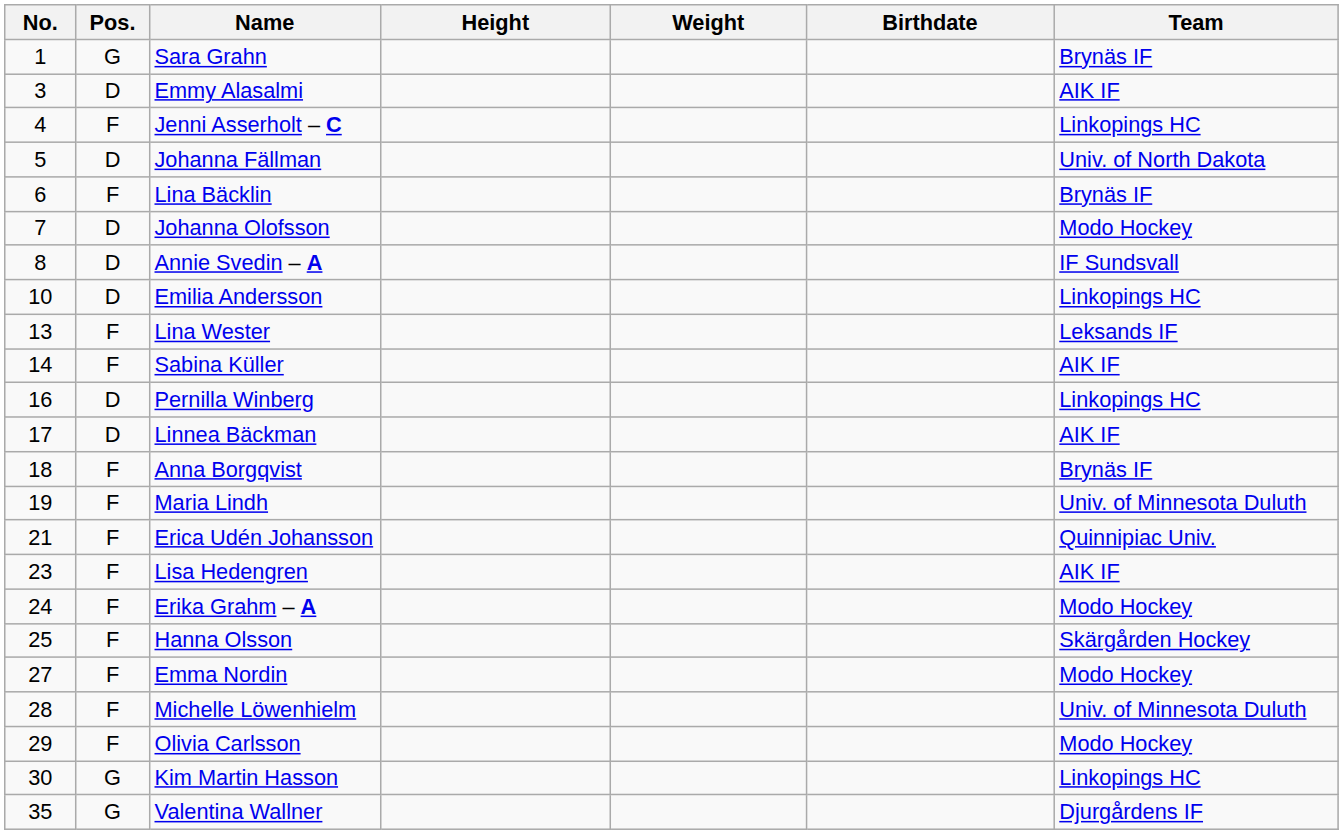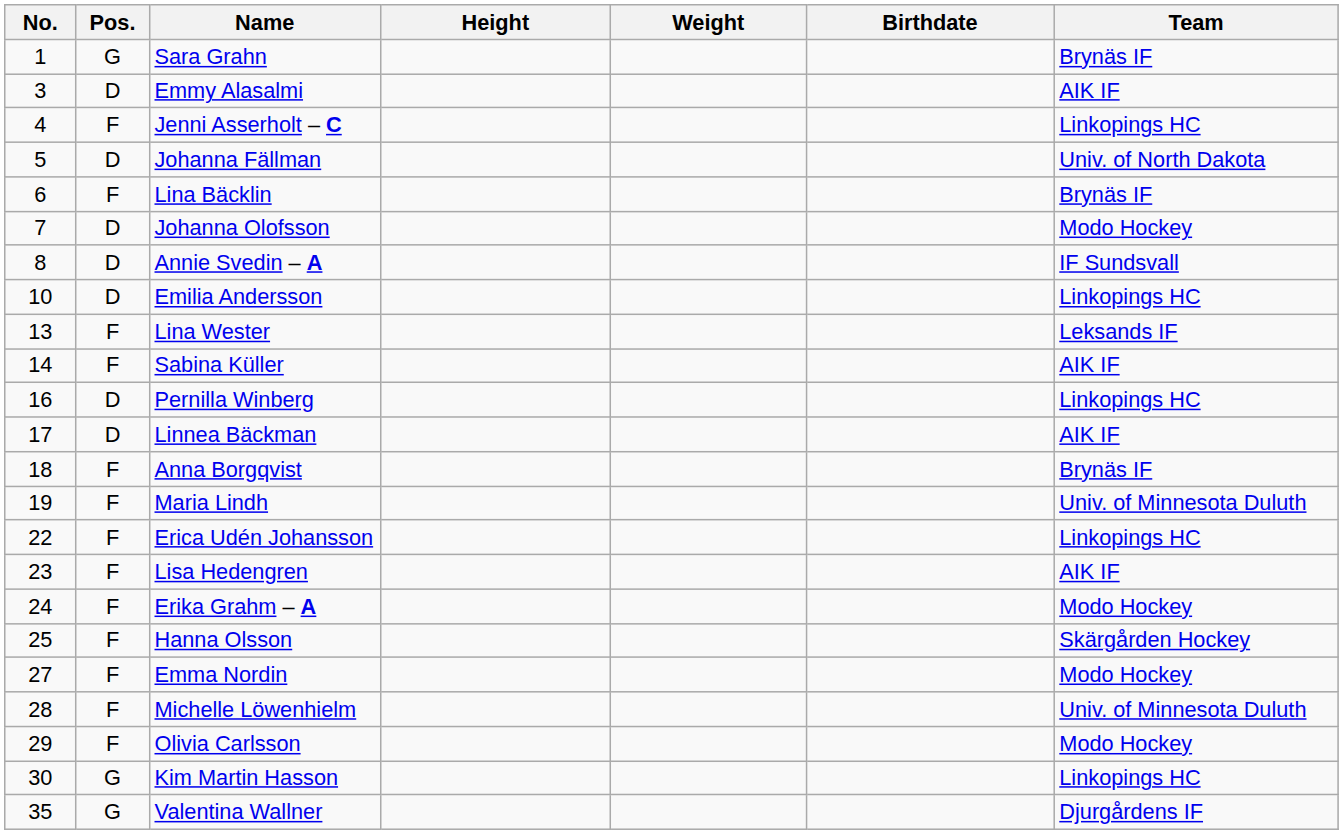 <table width="100%" class="wikitable sortable" style="font-size: 90%; text-align: center;">
 <tr>
 <th style="width:  4%;">No.</th>
 <th style="width:  4%;">Pos.</th>
 <th style="width: 13%;">Name</th>
 <th style="width: 13%;">Height</th>
 <th style="width: 11%;">Weight</th>
 <th style="width: 14%;">Birthdate</th>
 <th style="width: 16%;">Team</th>
 </tr>
 <tr>
 <td>1</td>
 <td>G</td>
 <td align=left><a href='#'>Sara Grahn</a></td>
 <td></td>
 <td></td>
 <td></td>
 <td style="text-align:left;"> <a href='#'>Brynäs IF</a></td>
 </tr>
 <tr>
 <td>3</td>
 <td>D</td>
 <td align=left><a href='#'>Emmy Alasalmi</a></td>
 <td></td>
 <td></td>
 <td></td>
 <td style="text-align:left;"> <a href='#'>AIK IF</a></td>
 </tr>
 <tr>
 <td>4</td>
 <td>F</td>
 <td align=left><a href='#'>Jenni Asserholt</a> – <strong><a href='#'>C</a></strong></td>
 <td></td>
 <td></td>
 <td></td>
 <td style="text-align:left;"> <a href='#'>Linkopings HC</a></td>
 </tr>
 <tr>
 <td>5</td>
 <td>D</td>
 <td align=left><a href='#'>Johanna Fällman</a></td>
 <td></td>
 <td></td>
 <td></td>
 <td style="text-align:left;"> <a href='#'>Univ. of North Dakota</a></td>
 </tr>
 <tr>
 <td>6</td>
 <td>F</td>
 <td align=left><a href='#'>Lina Bäcklin</a></td>
 <td></td>
 <td></td>
 <td></td>
 <td style="text-align:left;"> <a href='#'>Brynäs IF</a></td>
 </tr>
 <tr>
 <td>7</td>
 <td>D</td>
 <td align=left><a href='#'>Johanna Olofsson</a></td>
 <td></td>
 <td></td>
 <td></td>
 <td style="text-align:left;"> <a href='#'>Modo Hockey</a></td>
 </tr>
 <tr>
 <td>8</td>
 <td>D</td>
 <td align=left><a href='#'>Annie Svedin</a> – <strong><a href='#'>A</a></strong></td>
 <td></td>
 <td></td>
 <td></td>
 <td style="text-align:left;"> <a href='#'>IF Sundsvall</a></td>
 </tr>
 <tr>
 <td>10</td>
 <td>D</td>
 <td align=left><a href='#'>Emilia Andersson</a></td>
 <td></td>
 <td></td>
 <td></td>
 <td style="text-align:left;"> <a href='#'>Linkopings HC</a></td>
 </tr>
 <tr>
 <td>13</td>
 <td>F</td>
 <td align=left><a href='#'>Lina Wester</a></td>
 <td></td>
 <td></td>
 <td></td>
 <td style="text-align:left;"> <a href='#'>Leksands IF</a></td>
 </tr>
 <tr>
 <td>14</td>
 <td>F</td>
 <td align=left><a href='#'>Sabina Küller</a></td>
 <td></td>
 <td></td>
 <td></td>
 <td style="text-align:left;"> <a href='#'>AIK IF</a></td>
 </tr>
 <tr>
 <td>16</td>
 <td>D</td>
 <td align=left><a href='#'>Pernilla Winberg</a></td>
 <td></td>
 <td></td>
 <td></td>
 <td style="text-align:left;"> <a href='#'>Linkopings HC</a></td>
 </tr>
 <tr>
 <td>17</td>
 <td>D</td>
 <td align=left><a href='#'>Linnea Bäckman</a></td>
 <td></td>
 <td></td>
 <td></td>
 <td style="text-align:left;"> <a href='#'>AIK IF</a></td>
 </tr>
 <tr>
 <td>18</td>
 <td>F</td>
 <td align=left><a href='#'>Anna Borgqvist</a></td>
 <td></td>
 <td></td>
 <td></td>
 <td style="text-align:left;"> <a href='#'>Brynäs IF</a></td>
 </tr>
 <tr>
 <td>19</td>
 <td>F</td>
 <td align=left><a href='#'>Maria Lindh</a></td>
 <td></td>
 <td></td>
 <td></td>
 <td style="text-align:left;"> <a href='#'>Univ. of Minnesota Duluth</a></td>
 </tr>
 <tr>
-<td>21</td>
+<td>22</td>
 <td>F</td>
 <td align=left><a href='#'>Erica Udén Johansson</a></td>
 <td></td>
 <td></td>
 <td></td>
-<td style="text-align:left;"> <a href='#'>Quinnipiac Univ.</a></td>
+<td style="text-align:left;"> <a href='#'>Linkopings HC</a></td>
 </tr>
 <tr>
 <td>23</td>
 <td>F</td>
 <td align=left><a href='#'>Lisa Hedengren</a></td>
 <td></td>
 <td></td>
 <td></td>
 <td style="text-align:left;"> <a href='#'>AIK IF</a></td>
 </tr>
 <tr>
 <td>24</td>
 <td>F</td>
 <td align=left><a href='#'>Erika Grahm</a> – <strong><a href='#'>A</a></strong></td>
 <td></td>
 <td></td>
 <td></td>
 <td style="text-align:left;"> <a href='#'>Modo Hockey</a></td>
 </tr>
 <tr>
 <td>25</td>
 <td>F</td>
 <td align=left><a href='#'>Hanna Olsson</a></td>
 <td></td>
 <td></td>
 <td></td>
 <td style="text-align:left;"> <a href='#'>Skärgården Hockey</a></td>
 </tr>
 <tr>
 <td>27</td>
 <td>F</td>
 <td align=left><a href='#'>Emma Nordin</a></td>
 <td></td>
 <td></td>
 <td></td>
 <td style="text-align:left;"> <a href='#'>Modo Hockey</a></td>
 </tr>
 <tr>
 <td>28</td>
 <td>F</td>
 <td align=left><a href='#'>Michelle Löwenhielm</a></td>
 <td></td>
 <td></td>
 <td></td>
 <td style="text-align:left;"> <a href='#'>Univ. of Minnesota Duluth</a></td>
 </tr>
 <tr>
 <td>29</td>
 <td>F</td>
 <td align=left><a href='#'>Olivia Carlsson</a></td>
 <td></td>
 <td></td>
 <td></td>
 <td style="text-align:left;"> <a href='#'>Modo Hockey</a></td>
 </tr>
 <tr>
 <td>30</td>
 <td>G</td>
 <td align=left><a href='#'>Kim Martin Hasson</a></td>
 <td></td>
 <td></td>
 <td></td>
 <td style="text-align:left;"> <a href='#'>Linkopings HC</a></td>
 </tr>
 <tr>
 <td>35</td>
 <td>G</td>
 <td align=left><a href='#'>Valentina Wallner</a></td>
 <td></td>
 <td></td>
 <td></td>
 <td style="text-align:left;"> <a href='#'>Djurgårdens IF</a></td>
 </tr>
 </table>
